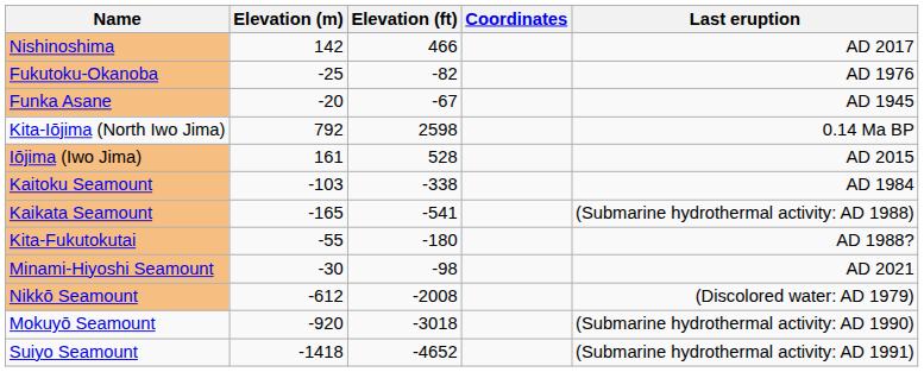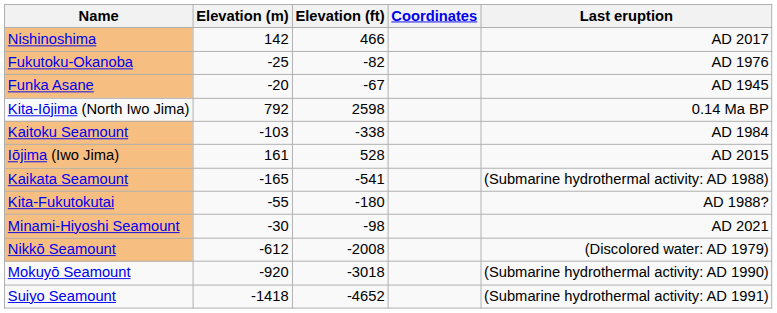 <table class="wikitable sortable">
 <tr>
 <th>Name</th>
 <th>Elevation (m)</th>
 <th>Elevation (ft)</th>
 <th><a href='#'>Coordinates</a></th>
 <th>Last eruption</th>
 </tr>
 <tr align="right">
 <td align="left" style="background-color:#F7BE81"><a href='#'>Nishinoshima</a></td>
 <td>142</td>
 <td>466</td>
 <td></td>
 <td>AD 2017</td>
 </tr>
 <tr align="right">
 <td align="left" style="background-color:#F7BE81"><a href='#'>Fukutoku-Okanoba</a></td>
 <td>-25</td>
 <td>-82</td>
 <td></td>
 <td>AD 1976</td>
 </tr>
 <tr align="right">
 <td align="left" style="background-color:#F7BE81"><a href='#'>Funka Asane</a></td>
 <td>-20</td>
 <td>-67</td>
 <td></td>
 <td>AD 1945</td>
 </tr>
 <tr align="right">
 <td align="left"><a href='#'>Kita-Iōjima</a> (North Iwo Jima)</td>
 <td>792</td>
 <td>2598</td>
 <td></td>
 <td>0.14 Ma BP</td>
 </tr>
 <tr align="right">
+<td align="left" style="background-color:#F7BE81"><a href='#'>Kaitoku Seamount</a></td>
+<td>-103</td>
+<td>-338</td>
+<td></td>
+<td>AD 1984</td>
+</tr>
+<tr align="right">
 <td align="left" style="background-color:#F7BE81"><a href='#'>Iōjima</a> (Iwo Jima)</td>
 <td>161</td>
 <td>528</td>
 <td></td>
 <td>AD 2015</td>
-</tr>
-<tr align="right">
-<td align="left" style="background-color:#F7BE81"><a href='#'>Kaitoku Seamount</a></td>
-<td>-103</td>
-<td>-338</td>
-<td></td>
-<td>AD 1984</td>
 </tr>
 <tr align="right">
 <td align="left" style="background-color:#F7BE81"><a href='#'>Kaikata Seamount</a></td>
 <td>-165</td>
 <td>-541</td>
 <td></td>
 <td>(Submarine hydrothermal activity: AD 1988)</td>
 </tr>
 <tr align="right">
 <td align="left" style="background-color:#F7BE81"><a href='#'>Kita-Fukutokutai</a></td>
 <td>-55</td>
 <td>-180</td>
 <td></td>
 <td>AD 1988?</td>
 </tr>
 <tr align="right">
 <td align="left" style="background-color:#F7BE81"><a href='#'>Minami-Hiyoshi Seamount</a></td>
 <td>-30</td>
 <td>-98</td>
 <td></td>
 <td>AD 2021</td>
 </tr>
 <tr align="right">
 <td align="left" style="background-color:#F7BE81"><a href='#'>Nikkō Seamount</a></td>
 <td>-612</td>
 <td>-2008</td>
 <td></td>
 <td>(Discolored water: AD 1979)</td>
 </tr>
 <tr align="right">
 <td align="left"><a href='#'>Mokuyō Seamount</a></td>
 <td>-920</td>
 <td>-3018</td>
 <td></td>
 <td>(Submarine hydrothermal activity: AD 1990)</td>
 </tr>
 <tr align="right">
 <td align="left"><a href='#'>Suiyo Seamount</a></td>
 <td>-1418</td>
 <td>-4652</td>
 <td></td>
 <td>(Submarine hydrothermal activity: AD 1991)</td>
 </tr>
 </table>
